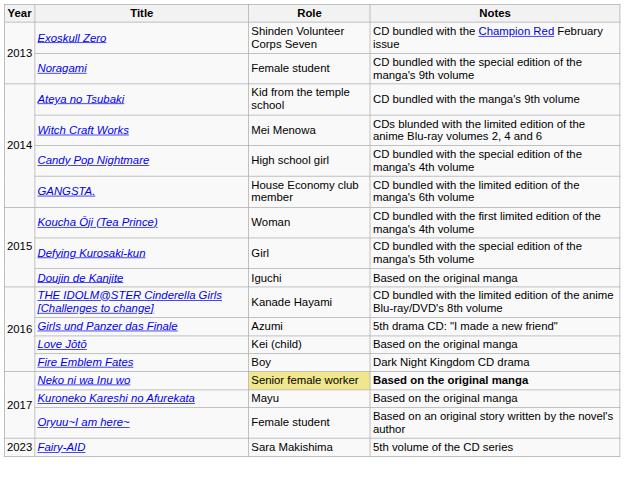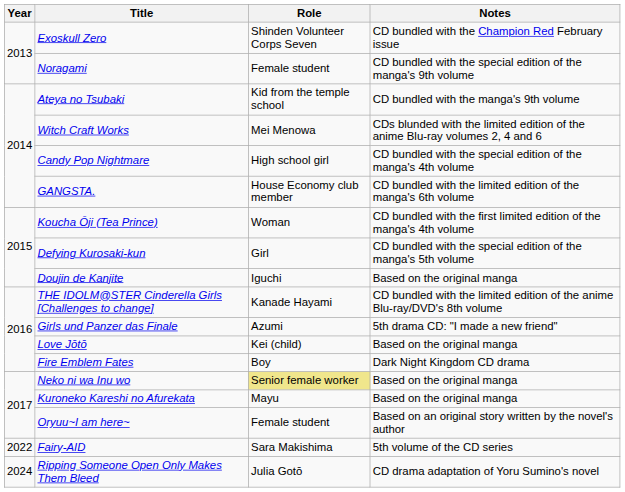 <table class="wikitable">
 <tr>
 <th>Year</th>
 <th>Title</th>
 <th>Role</th>
 <th>Notes</th>
 </tr>
 <tr>
 <td rowspan="2">2013</td>
 <td><em><a href='#'>Exoskull Zero</a></em></td>
 <td>Shinden Volunteer Corps Seven</td>
 <td>CD bundled with the <a href='#'>Champion Red</a> February issue</td>
 </tr>
 <tr>
 <td><em><a href='#'>Noragami</a></em></td>
 <td>Female student</td>
 <td>CD bundled with the special edition of the manga's 9th volume</td>
 </tr>
 <tr>
 <td rowspan="4">2014</td>
 <td><em><a href='#'>Ateya no Tsubaki</a></em></td>
 <td>Kid from the temple school</td>
 <td>CD bundled with the manga's 9th volume</td>
 </tr>
 <tr>
 <td><em><a href='#'>Witch Craft Works</a></em></td>
 <td>Mei Menowa</td>
 <td>CDs blunded with the limited edition of the anime Blu-ray volumes 2, 4 and 6</td>
 </tr>
 <tr>
 <td><em><a href='#'>Candy Pop Nightmare</a></em></td>
 <td>High school girl</td>
 <td>CD bundled with the special edition of the manga's 4th volume</td>
 </tr>
 <tr>
 <td><em><a href='#'>GANGSTA.</a></em></td>
 <td>House Economy club member</td>
 <td>CD bundled with the limited edition of the manga's 6th volume</td>
 </tr>
 <tr>
 <td rowspan="3">2015</td>
 <td><em><a href='#'>Koucha Ōji (Tea Prince)</a></em></td>
 <td>Woman</td>
 <td>CD bundled with the first limited edition of the manga's 4th volume</td>
 </tr>
 <tr>
 <td><em><a href='#'>Defying Kurosaki-kun</a></em></td>
 <td>Girl</td>
 <td>CD bundled with the special edition of the manga's 5th volume</td>
 </tr>
 <tr>
 <td><em><a href='#'>Doujin de Kanjite</a></em></td>
 <td>Iguchi</td>
 <td>Based on the original manga</td>
 </tr>
 <tr>
 <td rowspan="4">2016</td>
 <td><em><a href='#'> THE IDOLM@STER Cinderella Girls [Challenges to change]</a></em></td>
 <td>Kanade Hayami</td>
 <td>CD bundled with the limited edition of the anime Blu-ray/DVD's 8th volume</td>
 </tr>
 <tr>
 <td><em><a href='#'> Girls und Panzer das Finale</a></em></td>
 <td>Azumi</td>
 <td>5th drama CD: "I made a new friend"</td>
 </tr>
 <tr>
 <td><em><a href='#'>Love Jōtō</a></em></td>
 <td>Kei (child)</td>
 <td>Based on the original manga</td>
 </tr>
 <tr>
 <td><em><a href='#'>Fire Emblem Fates</a></em></td>
 <td>Boy</td>
 <td>Dark Night Kingdom CD drama</td>
 </tr>
 <tr>
 <td rowspan="3">2017</td>
 <td><em><a href='#'>Neko ni wa Inu wo</a></em></td>
 <td style="background: khaki;">Senior female worker</td>
-<td><strong>Based on the original manga</strong></td>
+<td>Based on the original manga</td>
 </tr>
 <tr>
 <td><em><a href='#'>Kuroneko Kareshi no Afurekata</a></em></td>
 <td>Mayu</td>
 <td>Based on the original manga</td>
 </tr>
 <tr>
 <td><em><a href='#'>Oryuu~I am here~</a></em></td>
 <td>Female student</td>
 <td>Based on an original story written by the novel's author</td>
 </tr>
 <tr>
-<td>2023</td>
+<td>2022</td>
 <td><em><a href='#'>Fairy-AID</a></em></td>
 <td>Sara Makishima</td>
 <td>5th volume of the CD series</td>
 </tr>
+<tr>
+<td>2024</td>
+<td><em><a href='#'>Ripping Someone Open Only Makes Them Bleed</a></em></td>
+<td>Julia Gotō</td>
+<td>CD drama adaptation of Yoru Sumino's novel</td>
+</tr>
 </table>
